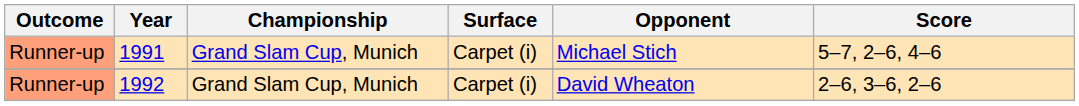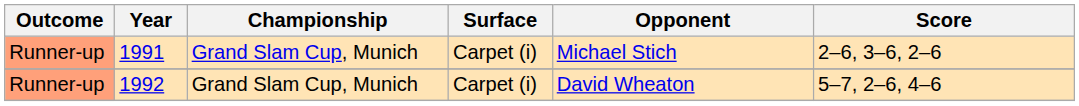 <table class="sortable wikitable">
 <tr>
 <th width=80>Outcome</th>
 <th width=50>Year</th>
 <th width=200>Championship</th>
 <th width=75>Surface</th>
 <th width=200>Opponent</th>
 <th width=200>Score</th>
 </tr>
 <tr style="background:moccasin;">
 <td bgcolor=ffa07a>Runner-up</td>
 <td><a href='#'>1991</a></td>
 <td><a href='#'>Grand Slam Cup</a>, Munich</td>
 <td>Carpet (i)</td>
 <td> <a href='#'>Michael Stich</a></td>
-<td>5–7, 2–6, 4–6</td>
+<td>2–6, 3–6, 2–6</td>
 </tr>
 <tr>
 </tr>
 <tr style="background:moccasin;">
 <td bgcolor=ffa07a>Runner-up</td>
 <td><a href='#'>1992</a></td>
 <td>Grand Slam Cup, Munich</td>
 <td>Carpet (i)</td>
 <td> <a href='#'>David Wheaton</a></td>
-<td>2–6, 3–6, 2–6</td>
+<td>5–7, 2–6, 4–6</td>
 </tr>
 <tr>
 </tr>
 </table>
